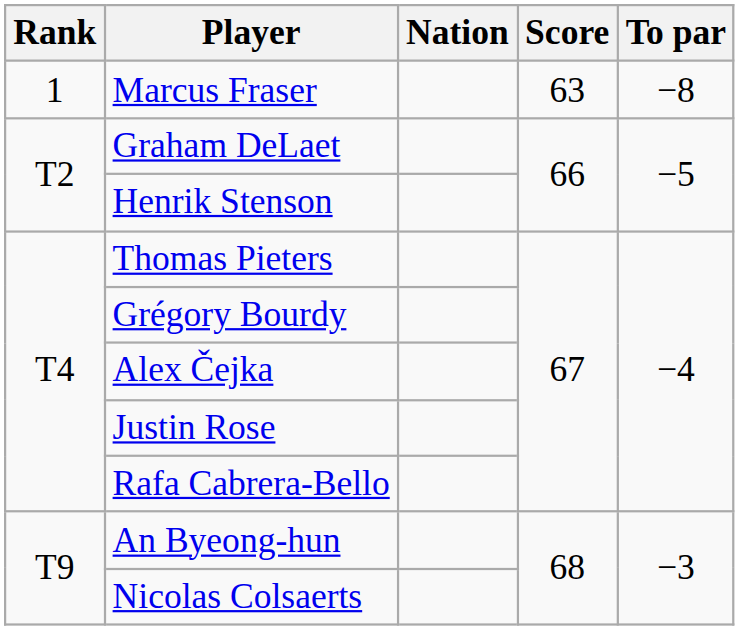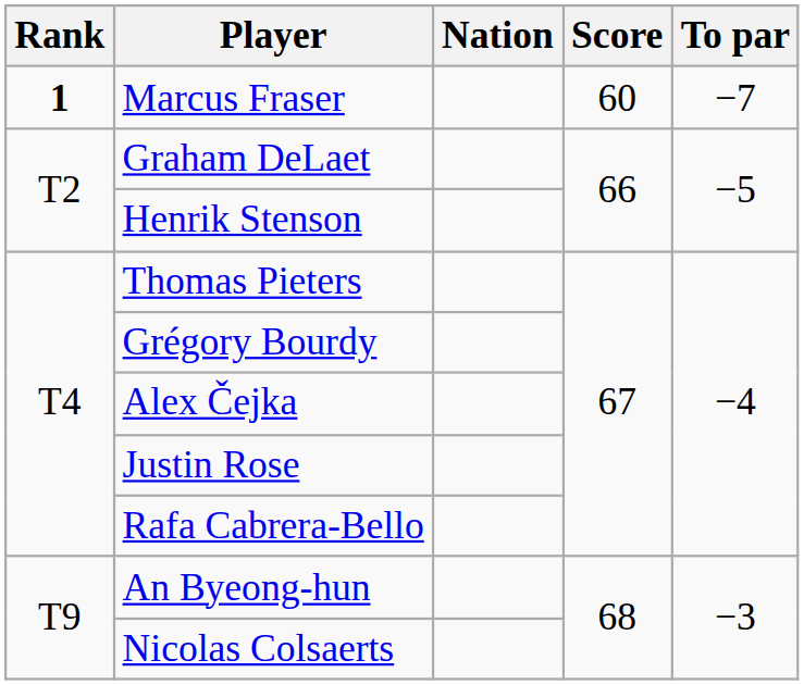 <table class="wikitable">
 <tr>
 <th>Rank</th>
 <th>Player</th>
 <th>Nation</th>
 <th>Score</th>
 <th>To par</th>
 </tr>
 <tr>
-<td align=center>1</td>
+<td align=center><strong>1</strong></td>
 <td><a href='#'>Marcus Fraser</a></td>
 <td></td>
-<td align=center>63</td>
-<td align=center>−8</td>
+<td align=center>60</td>
+<td align=center>−7</td>
 </tr>
 <tr>
 <td rowspan=2 align=center>T2</td>
 <td><a href='#'>Graham DeLaet</a></td>
 <td></td>
 <td rowspan=2 align=center>66</td>
 <td rowspan=2 align=center>−5</td>
 </tr>
 <tr>
 <td><a href='#'>Henrik Stenson</a></td>
 <td></td>
 </tr>
 <tr>
 <td rowspan=5 align=center>T4</td>
 <td><a href='#'>Thomas Pieters</a></td>
 <td></td>
 <td rowspan=5 align=center>67</td>
 <td rowspan=5 align=center>−4</td>
 </tr>
 <tr>
 <td><a href='#'>Grégory Bourdy</a></td>
 <td></td>
 </tr>
 <tr>
 <td><a href='#'>Alex Čejka</a></td>
 <td></td>
 </tr>
 <tr>
 <td><a href='#'>Justin Rose</a></td>
 <td></td>
 </tr>
 <tr>
 <td><a href='#'>Rafa Cabrera-Bello</a></td>
 <td></td>
 </tr>
 <tr>
 <td rowspan=2 align=center>T9</td>
 <td><a href='#'>An Byeong-hun</a></td>
 <td></td>
 <td rowspan=2 align=center>68</td>
 <td rowspan=2 align=center>−3</td>
 </tr>
 <tr>
 <td><a href='#'>Nicolas Colsaerts</a></td>
 <td></td>
 </tr>
 </table>
